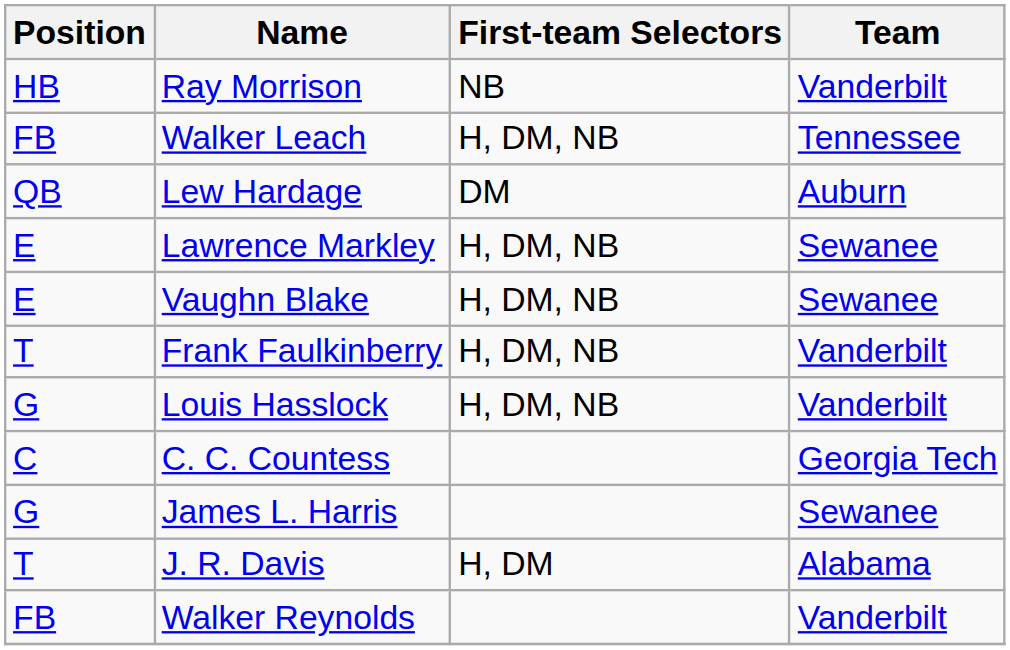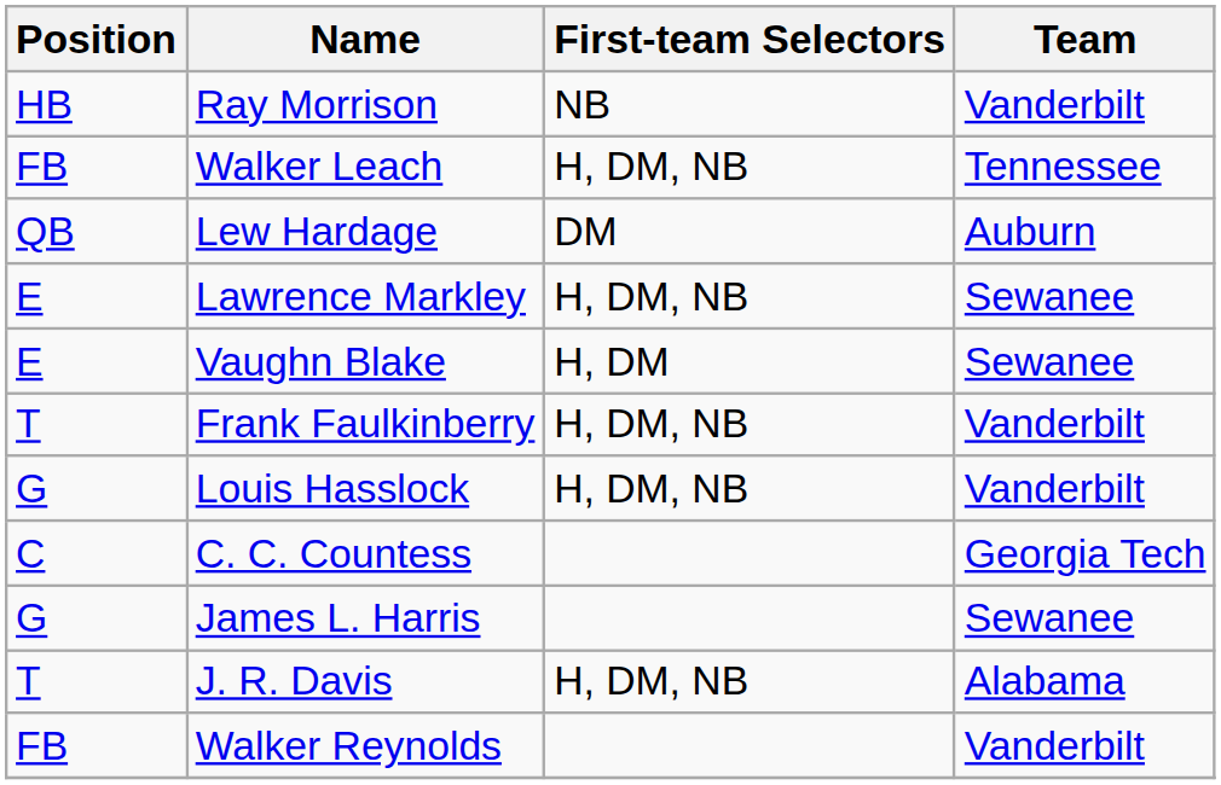 <table class="wikitable" style="font-size: 90%">
 <tr>
 <th>Position</th>
 <th>Name</th>
 <th>First-team Selectors</th>
 <th>Team</th>
 </tr>
 <tr>
 <td><a href='#'>HB</a></td>
 <td><a href='#'>Ray Morrison</a></td>
 <td>NB</td>
 <td><a href='#'>Vanderbilt</a></td>
 </tr>
 <tr>
 <td><a href='#'>FB</a></td>
 <td><a href='#'>Walker Leach</a></td>
 <td>H, DM, NB</td>
 <td><a href='#'>Tennessee</a></td>
 </tr>
 <tr>
 <td><a href='#'>QB</a></td>
 <td><a href='#'>Lew Hardage</a></td>
 <td>DM</td>
 <td><a href='#'>Auburn</a></td>
 </tr>
 <tr>
 <td><a href='#'>E</a></td>
 <td><a href='#'>Lawrence Markley</a></td>
 <td>H, DM, NB</td>
 <td><a href='#'>Sewanee</a></td>
 </tr>
 <tr>
 <td><a href='#'>E</a></td>
 <td><a href='#'>Vaughn Blake</a></td>
-<td>H, DM, NB</td>
+<td>H, DM</td>
 <td><a href='#'>Sewanee</a></td>
 </tr>
 <tr>
 <td><a href='#'>T</a></td>
 <td><a href='#'>Frank Faulkinberry</a></td>
 <td>H, DM, NB</td>
 <td><a href='#'>Vanderbilt</a></td>
 </tr>
 <tr>
 <td><a href='#'>G</a></td>
 <td><a href='#'>Louis Hasslock</a></td>
 <td>H, DM, NB</td>
 <td><a href='#'>Vanderbilt</a></td>
 </tr>
 <tr>
 <td><a href='#'>C</a></td>
 <td><a href='#'>C. C. Countess</a></td>
 <td></td>
 <td><a href='#'>Georgia Tech</a></td>
 </tr>
 <tr>
 <td><a href='#'>G</a></td>
 <td><a href='#'>James L. Harris</a></td>
 <td></td>
 <td><a href='#'>Sewanee</a></td>
 </tr>
 <tr>
 <td><a href='#'>T</a></td>
 <td><a href='#'>J. R. Davis</a></td>
-<td>H, DM</td>
+<td>H, DM, NB</td>
 <td><a href='#'>Alabama</a></td>
 </tr>
 <tr>
 <td><a href='#'>FB</a></td>
 <td><a href='#'>Walker Reynolds</a></td>
 <td></td>
 <td><a href='#'>Vanderbilt</a></td>
 </tr>
 <tr>
 </tr>
 </table>
